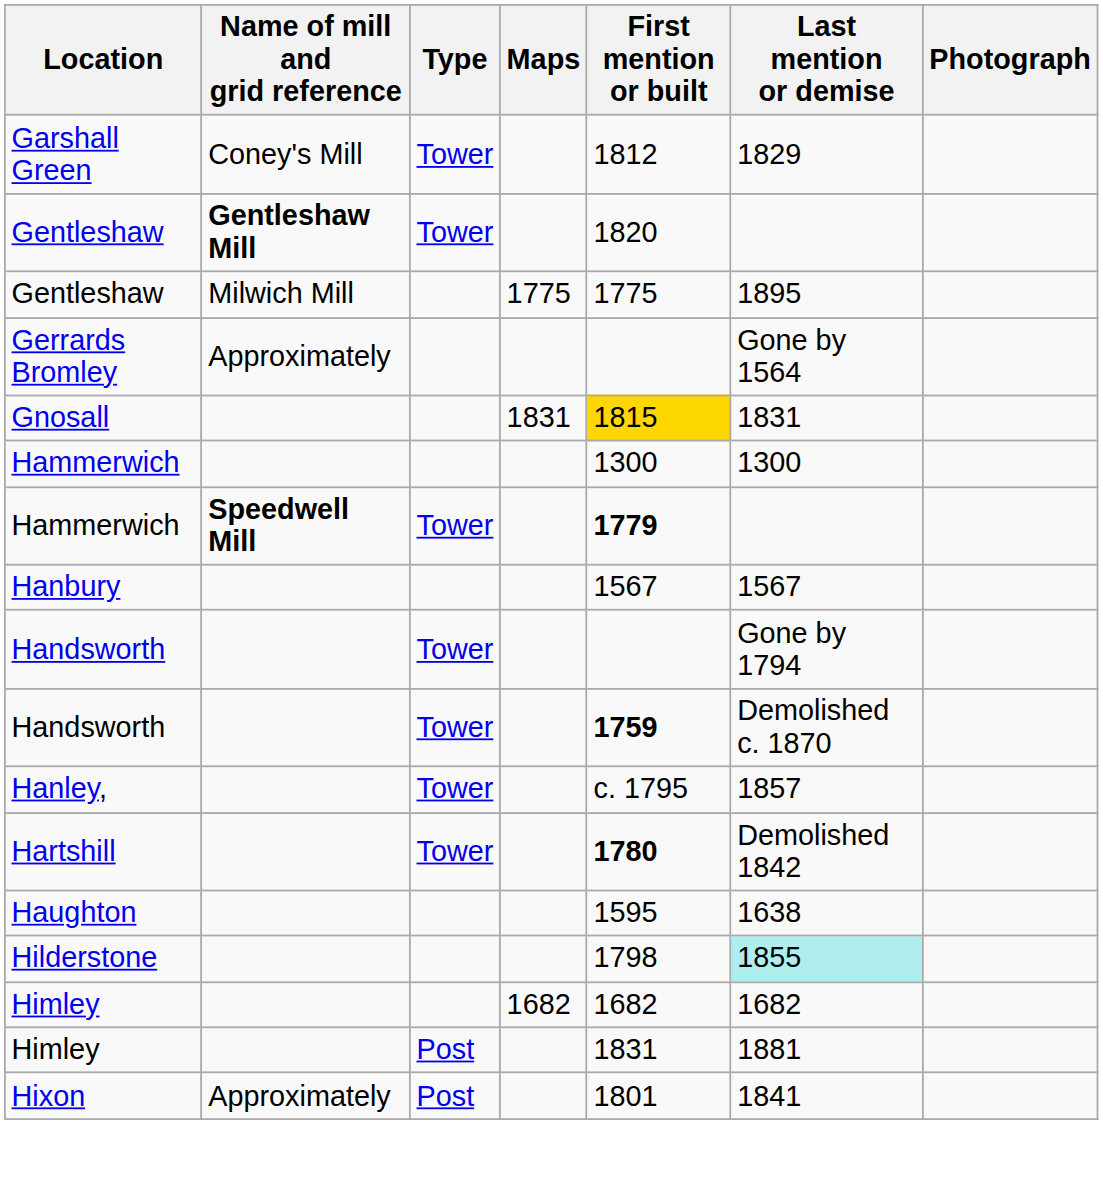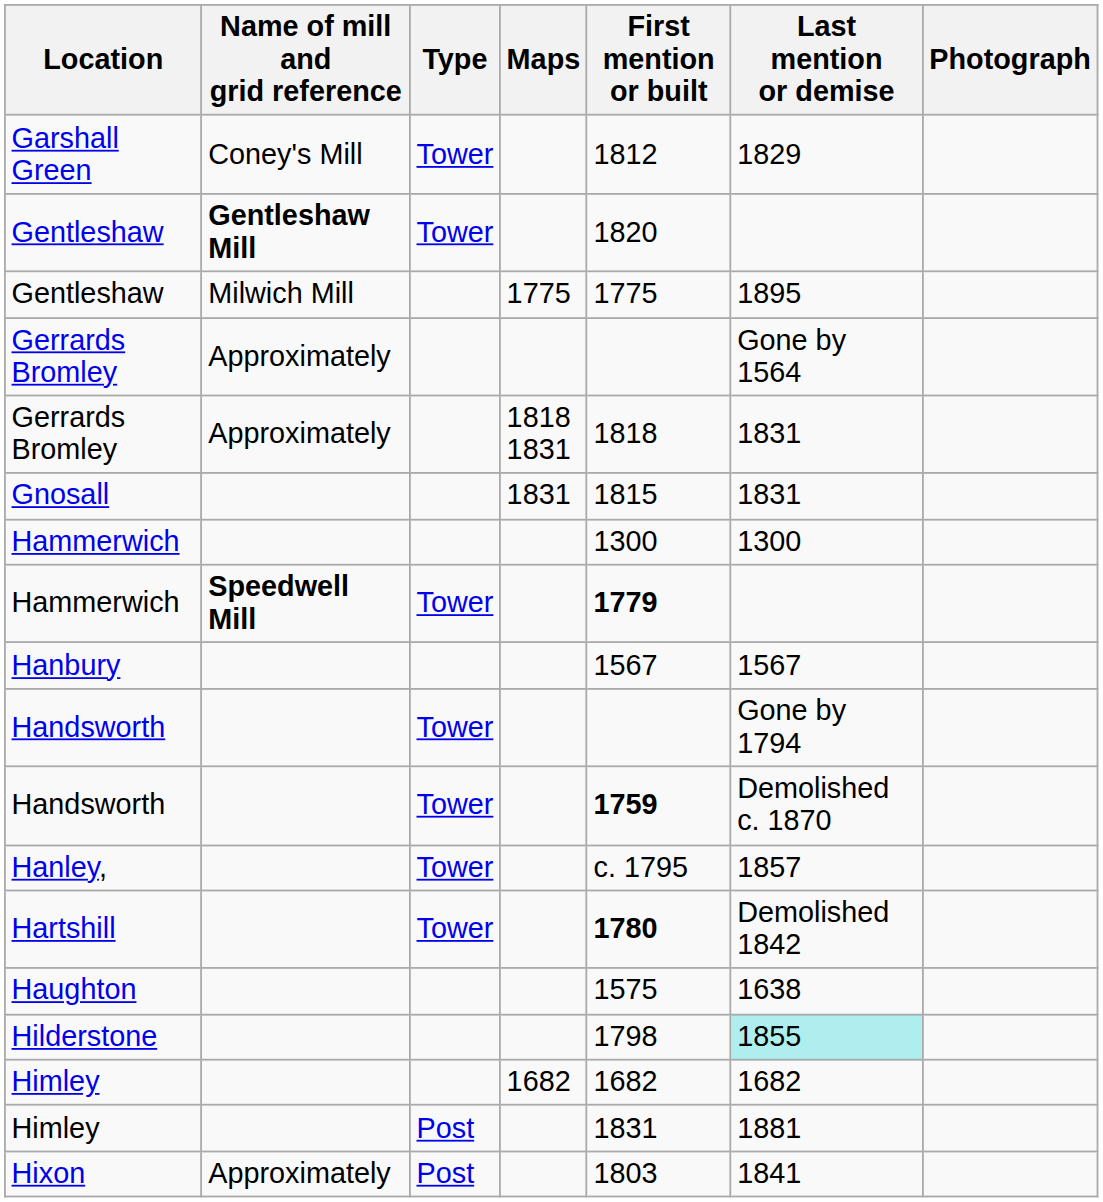 <table class="wikitable">
 <tr>
 <th>Location</th>
 <th>Name of mill and<br>grid reference</th>
 <th>Type</th>
 <th>Maps</th>
 <th>First mention<br>or built</th>
 <th>Last mention<br> or demise</th>
 <th>Photograph</th>
 </tr>
 <tr>
 <td><a href='#'>Garshall Green</a></td>
 <td>Coney's Mill<br> </td>
 <td><a href='#'>Tower</a></td>
 <td></td>
 <td>1812</td>
 <td>1829</td>
 <td></td>
 </tr>
 <tr>
 <td><a href='#'>Gentleshaw</a></td>
 <td><strong>Gentleshaw Mill</strong><br></td>
 <td><a href='#'>Tower</a></td>
 <td></td>
 <td>1820</td>
 <td></td>
 <td></td>
 </tr>
 <tr>
 <td>Gentleshaw</td>
 <td>Milwich Mill<br></td>
 <td></td>
 <td>1775</td>
 <td>1775</td>
 <td>1895</td>
 <td></td>
 </tr>
 <tr>
 <td><a href='#'>Gerrards Bromley</a></td>
 <td>Approximately<br></td>
 <td></td>
 <td></td>
 <td></td>
 <td>Gone by 1564</td>
 <td></td>
 </tr>
 <tr>
+<td>Gerrards Bromley</td>
+<td>Approximately<br></td>
+<td></td>
+<td>1818<br>1831</td>
+<td>1818</td>
+<td>1831</td>
+<td></td>
+</tr>
+<tr>
 <td><a href='#'>Gnosall</a></td>
 <td></td>
 <td></td>
 <td>1831</td>
-<td style="background: gold;">1815</td>
+<td>1815</td>
 <td>1831</td>
 <td></td>
 </tr>
 <tr>
 <td><a href='#'>Hammerwich</a></td>
 <td></td>
 <td></td>
 <td></td>
 <td>1300</td>
 <td>1300</td>
 <td></td>
 </tr>
 <tr>
 <td>Hammerwich</td>
 <td><strong>Speedwell Mill</strong><br></td>
 <td><a href='#'>Tower</a></td>
 <td></td>
 <td><strong>1779</strong></td>
 <td></td>
 <td></td>
 </tr>
 <tr>
 <td><a href='#'>Hanbury</a></td>
 <td></td>
 <td></td>
 <td></td>
 <td>1567</td>
 <td>1567</td>
 <td></td>
 </tr>
 <tr>
 <td><a href='#'>Handsworth</a></td>
 <td></td>
 <td><a href='#'>Tower</a></td>
 <td></td>
 <td></td>
 <td>Gone by 1794</td>
 <td></td>
 </tr>
 <tr>
 <td>Handsworth</td>
 <td></td>
 <td><a href='#'>Tower</a></td>
 <td></td>
 <td><strong>1759</strong></td>
 <td>Demolished c. 1870</td>
 <td></td>
 </tr>
 <tr>
 <td><a href='#'>Hanley</a>,</td>
 <td></td>
 <td><a href='#'>Tower</a></td>
 <td></td>
 <td>c. 1795</td>
 <td>1857</td>
 <td></td>
 </tr>
 <tr>
 <td><a href='#'>Hartshill</a></td>
 <td></td>
 <td><a href='#'>Tower</a></td>
 <td></td>
 <td><strong>1780</strong></td>
 <td>Demolished 1842</td>
 <td></td>
 </tr>
 <tr>
 <td><a href='#'>Haughton</a></td>
 <td></td>
 <td></td>
 <td></td>
-<td>1595</td>
+<td>1575</td>
 <td>1638</td>
 <td></td>
 </tr>
 <tr>
 <td><a href='#'>Hilderstone</a></td>
 <td></td>
 <td></td>
 <td></td>
 <td>1798</td>
 <td style="background: paleturquoise;">1855</td>
 <td></td>
 </tr>
 <tr>
 <td><a href='#'>Himley</a></td>
 <td></td>
 <td></td>
 <td>1682</td>
 <td>1682</td>
 <td>1682</td>
 <td></td>
 </tr>
 <tr>
 <td>Himley</td>
 <td></td>
 <td><a href='#'>Post</a></td>
 <td></td>
 <td>1831</td>
 <td>1881</td>
 <td></td>
 </tr>
 <tr>
 <td><a href='#'>Hixon</a></td>
 <td>Approximately<br></td>
 <td><a href='#'>Post</a></td>
 <td></td>
-<td>1801</td>
+<td>1803</td>
 <td>1841</td>
 <td></td>
 </tr>
 </table>
